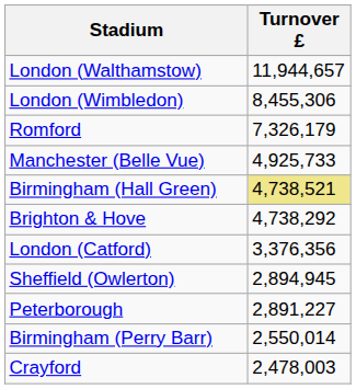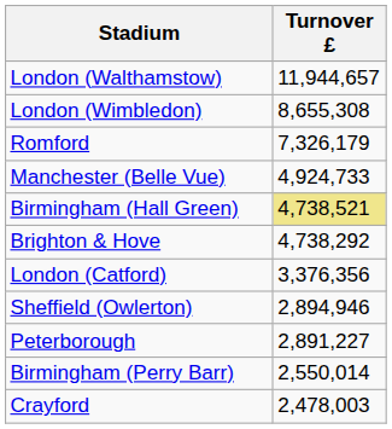 <table class="wikitable">
 <tr>
 <th width=200>Stadium</th>
 <th width=80>Turnover £</th>
 </tr>
 <tr>
 <td><a href='#'>London (Walthamstow)</a></td>
 <td>11,944,657</td>
 </tr>
 <tr>
 <td><a href='#'>London (Wimbledon)</a></td>
-<td>8,455,306</td>
+<td>8,655,308</td>
 </tr>
 <tr>
 <td><a href='#'>Romford</a></td>
 <td>7,326,179</td>
 </tr>
 <tr>
 <td><a href='#'>Manchester (Belle Vue)</a></td>
-<td>4,925,733</td>
+<td>4,924,733</td>
 </tr>
 <tr>
 <td><a href='#'>Birmingham (Hall Green)</a></td>
 <td style="background: khaki;">4,738,521</td>
 </tr>
 <tr>
 <td><a href='#'>Brighton & Hove</a></td>
 <td>4,738,292</td>
 </tr>
 <tr>
 <td><a href='#'>London (Catford)</a></td>
 <td>3,376,356</td>
 </tr>
 <tr>
 <td><a href='#'>Sheffield (Owlerton)</a></td>
-<td>2,894,945</td>
+<td>2,894,946</td>
 </tr>
 <tr>
 <td><a href='#'>Peterborough</a></td>
 <td>2,891,227</td>
 </tr>
 <tr>
 <td><a href='#'>Birmingham (Perry Barr)</a></td>
 <td>2,550,014</td>
 </tr>
 <tr>
 <td><a href='#'>Crayford</a></td>
 <td>2,478,003</td>
 </tr>
 </table>
